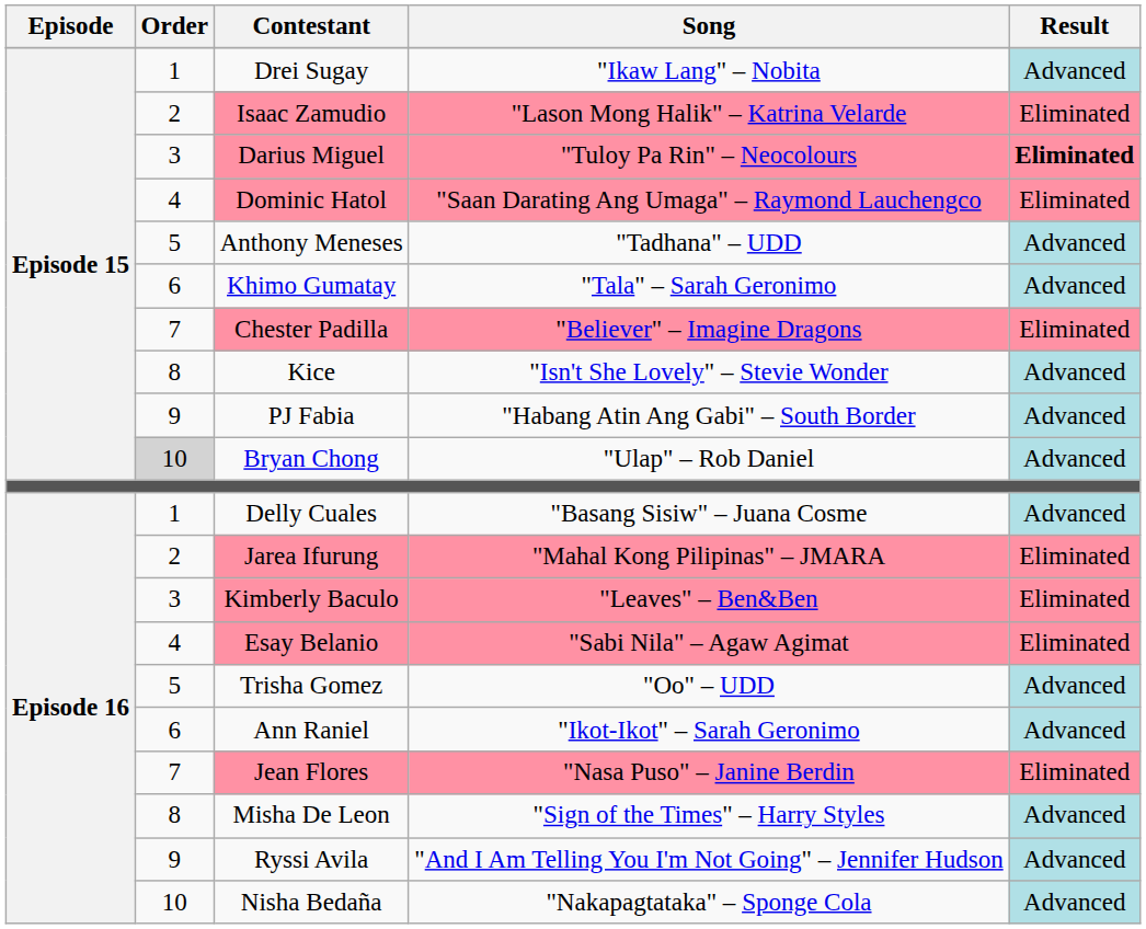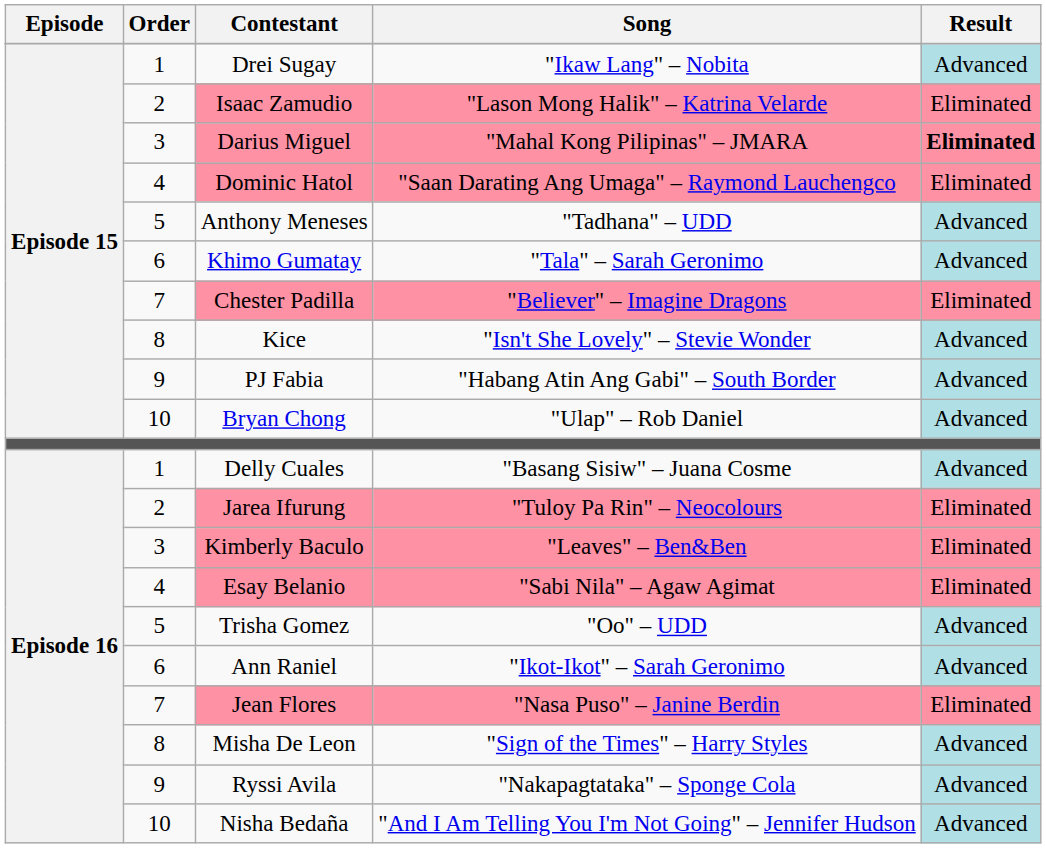 <table class="wikitable sortable" style="margin: 1em auto; font-size:100%; line-height:20px; text-align:center">
 <tr>
 <th>Episode</th>
 <th>Order</th>
 <th>Contestant</th>
 <th>Song</th>
 <th>Result</th>
 </tr>
 <tr>
 </tr>
 <tr>
 <th rowspan="10"><strong>Episode 15</strong><br><small><em></em></small></th>
 <td>1</td>
 <td>Drei Sugay</td>
 <td>"<a href='#'>Ikaw Lang</a>" – <a href='#'>Nobita</a></td>
 <td bgcolor=#B0E0E6>Advanced</td>
 </tr>
 <tr>
 <td>2</td>
 <td bgcolor=#FF91A4>Isaac Zamudio</td>
 <td bgcolor=#FF91A4>"Lason Mong Halik" – <a href='#'>Katrina Velarde</a></td>
 <td bgcolor=#FF91A4>Eliminated</td>
 </tr>
 <tr>
 <td>3</td>
 <td bgcolor=#FF91A4>Darius Miguel</td>
-<td bgcolor=#FF91A4>"Tuloy Pa Rin" – <a href='#'>Neocolours</a></td>
+<td bgcolor=#FF91A4>"Mahal Kong Pilipinas" – JMARA</td>
 <td bgcolor=#FF91A4><strong>Eliminated</strong></td>
 </tr>
 <tr>
 <td>4</td>
 <td bgcolor=#FF91A4>Dominic Hatol</td>
 <td bgcolor=#FF91A4>"Saan Darating Ang Umaga" – <a href='#'>Raymond Lauchengco</a></td>
 <td bgcolor=#FF91A4>Eliminated</td>
 </tr>
 <tr>
 <td>5</td>
 <td>Anthony Meneses</td>
 <td>"Tadhana" – <a href='#'>UDD</a></td>
 <td bgcolor=#B0E0E6>Advanced</td>
 </tr>
 <tr>
 <td>6</td>
 <td><a href='#'>Khimo Gumatay</a></td>
 <td>"<a href='#'>Tala</a>" – <a href='#'>Sarah Geronimo</a></td>
 <td bgcolor=#B0E0E6>Advanced</td>
 </tr>
 <tr>
 <td>7</td>
 <td bgcolor=#FF91A4>Chester Padilla</td>
 <td bgcolor=#FF91A4>"<a href='#'>Believer</a>" – <a href='#'>Imagine Dragons</a></td>
 <td bgcolor=#FF91A4>Eliminated</td>
 </tr>
 <tr>
 <td>8</td>
 <td>Kice</td>
 <td>"<a href='#'>Isn't She Lovely</a>" – <a href='#'>Stevie Wonder</a></td>
 <td bgcolor=#B0E0E6>Advanced</td>
 </tr>
 <tr>
 <td>9</td>
 <td>PJ Fabia</td>
 <td>"Habang Atin Ang Gabi" – <a href='#'>South Border</a></td>
 <td bgcolor=#B0E0E6>Advanced</td>
 </tr>
 <tr>
-<td style="background: lightgrey;">10</td>
+<td>10</td>
 <td><a href='#'>Bryan Chong</a></td>
 <td>"Ulap" – Rob Daniel</td>
 <td bgcolor=#B0E0E6>Advanced</td>
 </tr>
 <tr>
 <th colspan="5" style="background:#555;"></th>
 </tr>
 <tr>
 <th rowspan="10"><strong>Episode 16</strong><br><small><em></em></small></th>
 <td>1</td>
 <td>Delly Cuales</td>
 <td>"Basang Sisiw" – Juana Cosme</td>
 <td bgcolor=#B0E0E6>Advanced</td>
 </tr>
 <tr>
 <td>2</td>
 <td bgcolor=#FF91A4>Jarea Ifurung</td>
-<td bgcolor=#FF91A4>"Mahal Kong Pilipinas" – JMARA</td>
+<td bgcolor=#FF91A4>"Tuloy Pa Rin" – <a href='#'>Neocolours</a></td>
 <td bgcolor=#FF91A4>Eliminated</td>
 </tr>
 <tr>
 <td>3</td>
 <td bgcolor=#FF91A4>Kimberly Baculo</td>
 <td bgcolor=#FF91A4>"Leaves" – <a href='#'>Ben&Ben</a></td>
 <td bgcolor=#FF91A4>Eliminated</td>
 </tr>
 <tr>
 <td>4</td>
 <td bgcolor=#FF91A4>Esay Belanio</td>
 <td bgcolor=#FF91A4>"Sabi Nila" – Agaw Agimat</td>
 <td bgcolor=#FF91A4>Eliminated</td>
 </tr>
 <tr>
 <td>5</td>
 <td>Trisha Gomez</td>
 <td>"Oo" – <a href='#'>UDD</a></td>
 <td bgcolor=#B0E0E6>Advanced</td>
 </tr>
 <tr>
 <td>6</td>
 <td>Ann Raniel</td>
 <td>"<a href='#'>Ikot-Ikot</a>" – <a href='#'>Sarah Geronimo</a></td>
 <td bgcolor=#B0E0E6>Advanced</td>
 </tr>
 <tr>
 <td>7</td>
 <td bgcolor=#FF91A4>Jean Flores</td>
 <td bgcolor=#FF91A4>"Nasa Puso" – <a href='#'>Janine Berdin</a></td>
 <td bgcolor=#FF91A4>Eliminated</td>
 </tr>
 <tr>
 <td>8</td>
 <td>Misha De Leon</td>
 <td>"<a href='#'>Sign of the Times</a>" – <a href='#'>Harry Styles</a></td>
 <td bgcolor=#B0E0E6>Advanced</td>
 </tr>
 <tr>
 <td>9</td>
 <td>Ryssi Avila</td>
-<td>"<a href='#'>And I Am Telling You I'm Not Going</a>" – <a href='#'>Jennifer Hudson</a></td>
+<td>"Nakapagtataka" – <a href='#'>Sponge Cola</a></td>
 <td bgcolor=#B0E0E6>Advanced</td>
 </tr>
 <tr>
 <td>10</td>
 <td>Nisha Bedaña</td>
-<td>"Nakapagtataka" – <a href='#'>Sponge Cola</a></td>
+<td>"<a href='#'>And I Am Telling You I'm Not Going</a>" – <a href='#'>Jennifer Hudson</a></td>
 <td bgcolor=#B0E0E6>Advanced</td>
 </tr>
 </table>
